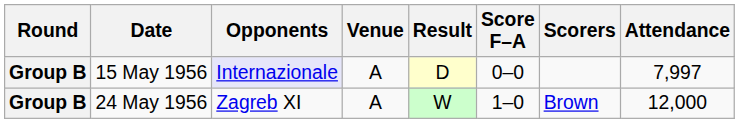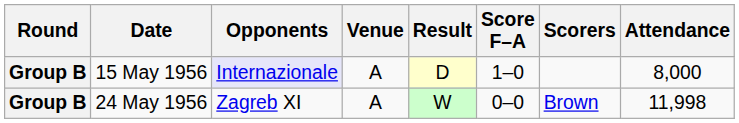 <table class="wikitable plainrowheaders" style="text-align:center">
 <tr>
 <th scope="col">Round</th>
 <th scope="col">Date</th>
 <th scope="col">Opponents</th>
 <th scope="col">Venue</th>
 <th scope="col">Result</th>
 <th scope="col">Score<br>F–A</th>
 <th scope="col">Scorers</th>
 <th scope="col">Attendance</th>
 </tr>
 <tr>
 <th scope="row">Group B</th>
 <td align="left">15 May 1956</td>
 <td align="left" style="background: lavender;"><a href='#'>Internazionale</a></td>
 <td>A</td>
 <td style=background:#ffc>D</td>
-<td>0–0</td>
+<td>1–0</td>
 <td></td>
-<td>7,997</td>
+<td>8,000</td>
 </tr>
 <tr>
 <th scope="row">Group B</th>
 <td align="left">24 May 1956</td>
 <td align="left"><a href='#'>Zagreb</a> XI</td>
 <td>A</td>
 <td style=background:#cfc>W</td>
-<td>1–0</td>
+<td>0–0</td>
 <td align="left"><a href='#'>Brown</a></td>
-<td>12,000</td>
+<td>11,998</td>
 </tr>
 </table>
